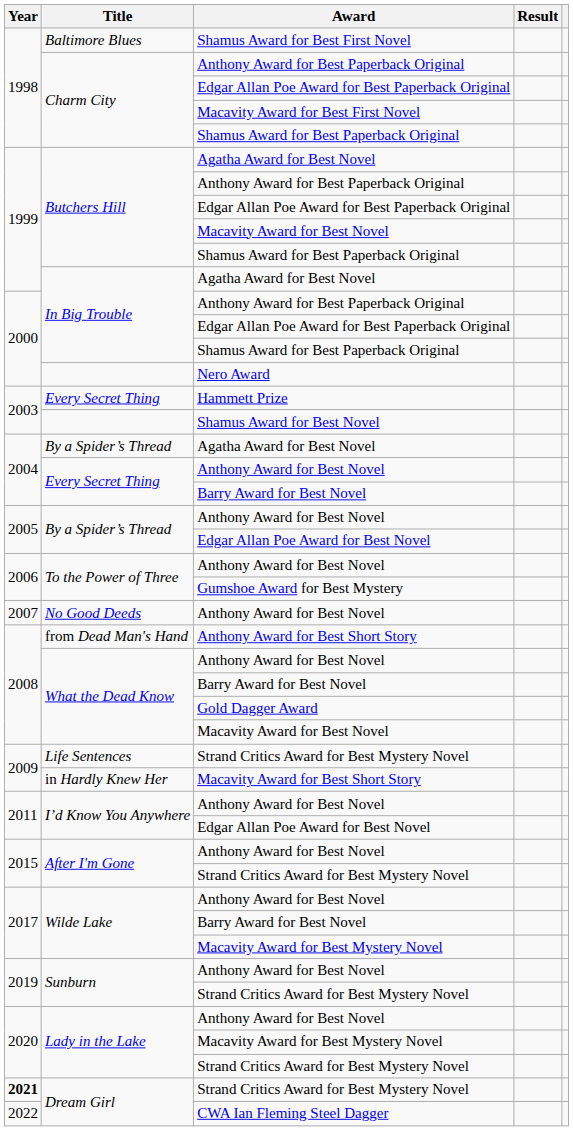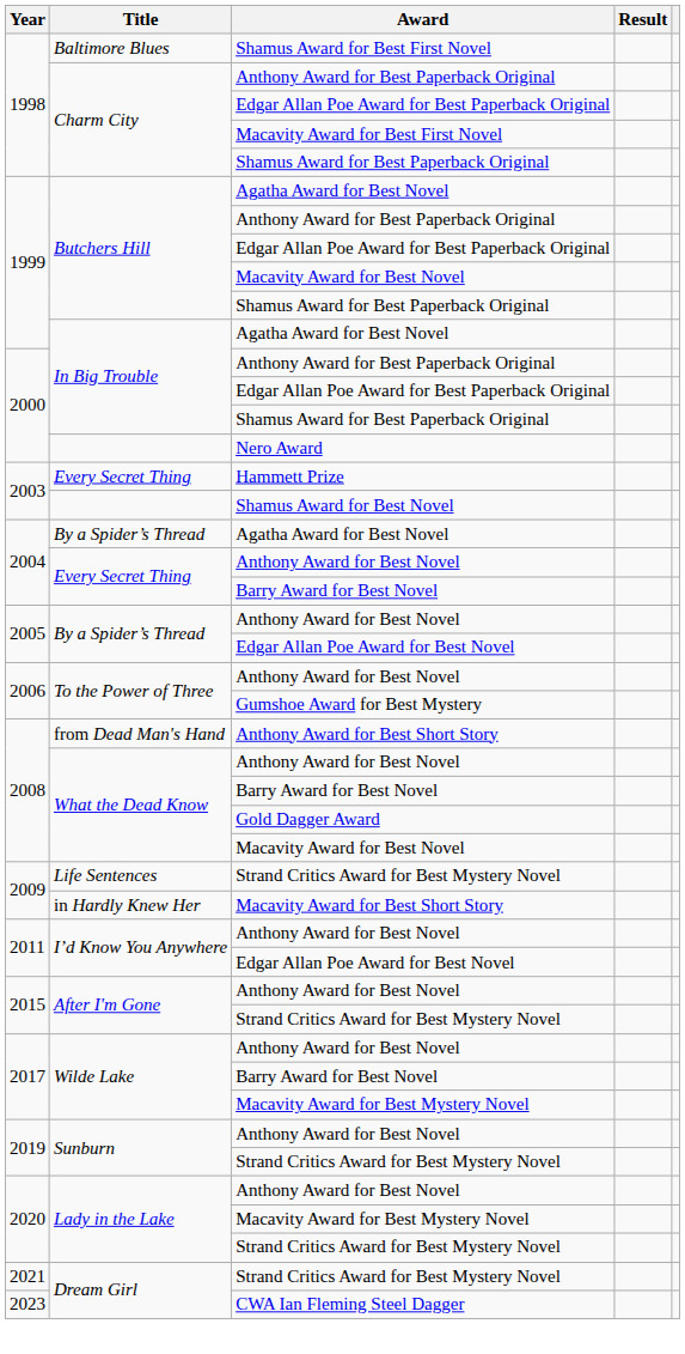 <table class="wikitable">
 <tr>
 <th>Year</th>
 <th>Title</th>
 <th>Award</th>
 <th>Result</th>
 <th></th>
 </tr>
 <tr>
 <td rowspan="5">1998</td>
 <td><em>Baltimore Blues</em></td>
 <td><a href='#'>Shamus Award for Best First Novel</a></td>
 <td></td>
 <td></td>
 </tr>
 <tr>
 <td rowspan="4"><em>Charm City</em></td>
 <td><a href='#'>Anthony Award for Best Paperback Original</a></td>
 <td></td>
 <td></td>
 </tr>
 <tr>
 <td><a href='#'>Edgar Allan Poe Award for Best Paperback Original</a></td>
 <td></td>
 <td></td>
 </tr>
 <tr>
 <td><a href='#'>Macavity Award for Best First Novel</a></td>
 <td></td>
 <td></td>
 </tr>
 <tr>
 <td><a href='#'>Shamus Award for Best Paperback Original</a></td>
 <td></td>
 <td></td>
 </tr>
 <tr>
 <td rowspan="6">1999</td>
 <td rowspan="5"><em><a href='#'>Butchers Hill</a></em></td>
 <td><a href='#'>Agatha Award for Best Novel</a></td>
 <td></td>
 <td></td>
 </tr>
 <tr>
 <td>Anthony Award for Best Paperback Original</td>
 <td></td>
 <td></td>
 </tr>
 <tr>
 <td>Edgar Allan Poe Award for Best Paperback Original</td>
 <td></td>
 <td></td>
 </tr>
 <tr>
 <td><a href='#'>Macavity Award for Best Novel</a></td>
 <td></td>
 <td></td>
 </tr>
 <tr>
 <td>Shamus Award for Best Paperback Original</td>
 <td></td>
 <td></td>
 </tr>
 <tr>
 <td rowspan="4"><em><a href='#'>In Big Trouble</a></em></td>
 <td>Agatha Award for Best Novel</td>
 <td></td>
 <td></td>
 </tr>
 <tr>
 <td rowspan="4">2000</td>
 <td>Anthony Award for Best Paperback Original</td>
 <td></td>
 <td></td>
 </tr>
 <tr>
 <td>Edgar Allan Poe Award for Best Paperback Original</td>
 <td></td>
 <td></td>
 </tr>
 <tr>
 <td>Shamus Award for Best Paperback Original</td>
 <td></td>
 <td></td>
 </tr>
 <tr>
 <td></td>
 <td><a href='#'>Nero Award</a></td>
 <td></td>
 <td></td>
 </tr>
 <tr>
 <td rowspan="2">2003</td>
 <td><em><a href='#'>Every Secret Thing</a></em></td>
 <td><a href='#'>Hammett Prize</a></td>
 <td></td>
 <td></td>
 </tr>
 <tr>
 <td><em></em></td>
 <td><a href='#'>Shamus Award for Best Novel</a></td>
 <td></td>
 <td></td>
 </tr>
 <tr>
 <td rowspan="3">2004</td>
 <td><em>By a Spider’s Thread</em></td>
 <td>Agatha Award for Best Novel</td>
 <td></td>
 <td></td>
 </tr>
 <tr>
 <td rowspan="2"><em><a href='#'>Every Secret Thing</a></em></td>
 <td><a href='#'>Anthony Award for Best Novel</a></td>
 <td></td>
 <td></td>
 </tr>
 <tr>
 <td><a href='#'>Barry Award for Best Novel</a></td>
 <td></td>
 <td></td>
 </tr>
 <tr>
 <td rowspan="2">2005</td>
 <td rowspan="2"><em>By a Spider’s Thread</em></td>
 <td>Anthony Award for Best Novel</td>
 <td></td>
 <td></td>
 </tr>
 <tr>
 <td><a href='#'>Edgar Allan Poe Award for Best Novel</a></td>
 <td></td>
 <td></td>
 </tr>
 <tr>
 <td rowspan="2">2006</td>
 <td rowspan="2"><em>To the Power of Three</em></td>
 <td>Anthony Award for Best Novel</td>
 <td></td>
 <td></td>
 </tr>
 <tr>
 <td><a href='#'>Gumshoe Award</a> for Best Mystery</td>
 <td></td>
 <td></td>
 </tr>
 <tr>
-<td>2007</td>
-<td><em><a href='#'>No Good Deeds</a></em></td>
-<td>Anthony Award for Best Novel</td>
-<td></td>
-<td></td>
-</tr>
-<tr>
 <td rowspan="5">2008</td>
 <td> from <em>Dead Man's Hand</em></td>
 <td><a href='#'>Anthony Award for Best Short Story</a></td>
 <td></td>
 <td></td>
 </tr>
 <tr>
 <td rowspan="4"><em><a href='#'>What the Dead Know</a></em></td>
 <td>Anthony Award for Best Novel</td>
 <td></td>
 <td></td>
 </tr>
 <tr>
 <td>Barry Award for Best Novel</td>
 <td></td>
 <td></td>
 </tr>
 <tr>
 <td><a href='#'>Gold Dagger Award</a></td>
 <td></td>
 <td></td>
 </tr>
 <tr>
 <td>Macavity Award for Best Novel</td>
 <td></td>
 <td></td>
 </tr>
 <tr>
 <td rowspan="2">2009</td>
 <td><em>Life Sentences</em></td>
 <td>Strand Critics Award for Best Mystery Novel</td>
 <td></td>
 <td></td>
 </tr>
 <tr>
 <td> in <em>Hardly Knew Her</em></td>
 <td><a href='#'>Macavity Award for Best Short Story</a></td>
 <td></td>
 <td></td>
 </tr>
 <tr>
 <td rowspan="2">2011</td>
 <td rowspan="2"><em>I’d Know You Anywhere</em></td>
 <td>Anthony Award for Best Novel</td>
 <td></td>
 <td></td>
 </tr>
 <tr>
 <td>Edgar Allan Poe Award for Best Novel</td>
 <td></td>
 <td></td>
 </tr>
 <tr>
 <td rowspan="2">2015</td>
 <td rowspan="2"><em><a href='#'>After I'm Gone</a></em></td>
 <td>Anthony Award for Best Novel</td>
 <td></td>
 <td></td>
 </tr>
 <tr>
 <td>Strand Critics Award for Best Mystery Novel</td>
 <td></td>
 <td></td>
 </tr>
 <tr>
 <td rowspan="3">2017</td>
 <td rowspan="3"><em>Wilde Lake</em></td>
 <td>Anthony Award for Best Novel</td>
 <td></td>
 <td></td>
 </tr>
 <tr>
 <td>Barry Award for Best Novel</td>
 <td></td>
 <td></td>
 </tr>
 <tr>
 <td><a href='#'>Macavity Award for Best Mystery Novel</a></td>
 <td></td>
 <td></td>
 </tr>
 <tr>
 <td rowspan="2">2019</td>
 <td rowspan="2"><em>Sunburn</em></td>
 <td>Anthony Award for Best Novel</td>
 <td></td>
 <td></td>
 </tr>
 <tr>
 <td>Strand Critics Award for Best Mystery Novel</td>
 <td></td>
 <td></td>
 </tr>
 <tr>
 <td rowspan="3">2020</td>
 <td rowspan="3"><em><a href='#'>Lady in the Lake</a></em></td>
 <td>Anthony Award for Best Novel</td>
 <td></td>
 <td></td>
 </tr>
 <tr>
 <td>Macavity Award for Best Mystery Novel</td>
 <td></td>
 <td></td>
 </tr>
 <tr>
 <td>Strand Critics Award for Best Mystery Novel</td>
 <td></td>
 <td></td>
 </tr>
 <tr>
-<td><strong>2021</strong></td>
+<td>2021</td>
 <td rowspan="2"><em>Dream Girl</em></td>
 <td>Strand Critics Award for Best Mystery Novel</td>
 <td></td>
 <td></td>
 </tr>
 <tr>
-<td>2022</td>
+<td>2023</td>
 <td><a href='#'>CWA Ian Fleming Steel Dagger</a></td>
 <td></td>
 <td></td>
 </tr>
 </table>
